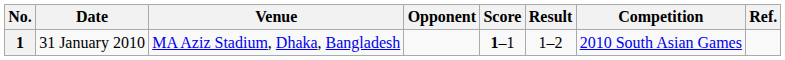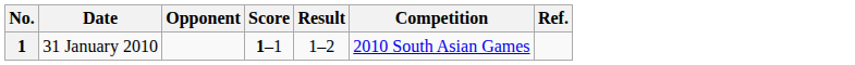 <table class="wikitable plainrowheaders sortable">
 <tr>
 <th scope="col">No.</th>
 <th scope="col">Date</th>
-<th scope="col">Venue</th>
 <th scope="col">Opponent</th>
 <th scope="col">Score</th>
 <th scope="col">Result</th>
 <th scope="col">Competition</th>
 <th scope="col" class="unsortable">Ref.</th>
 </tr>
 <tr>
 <th scope="row">1</th>
 <td rowspan="1">31 January 2010</td>
-<td><a href='#'>MA Aziz Stadium</a>, <a href='#'>Dhaka</a>, <a href='#'>Bangladesh</a></td>
 <td></td>
 <td align="center"><strong>1</strong>–1</td>
 <td align="center">1–2</td>
 <td><a href='#'>2010 South Asian Games</a></td>
 <td></td>
 </tr>
 </table>
